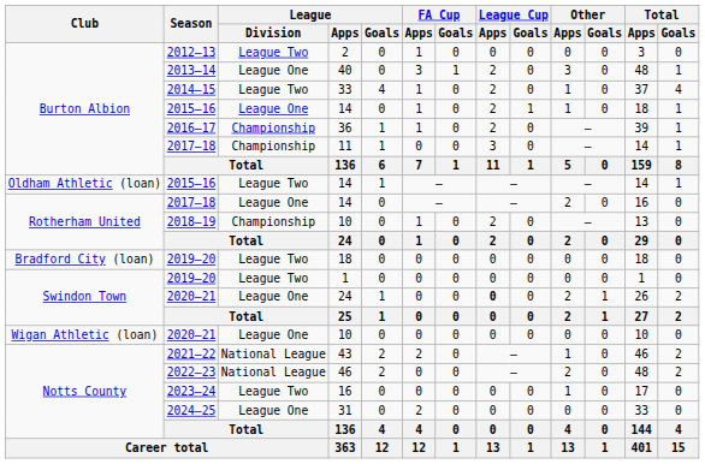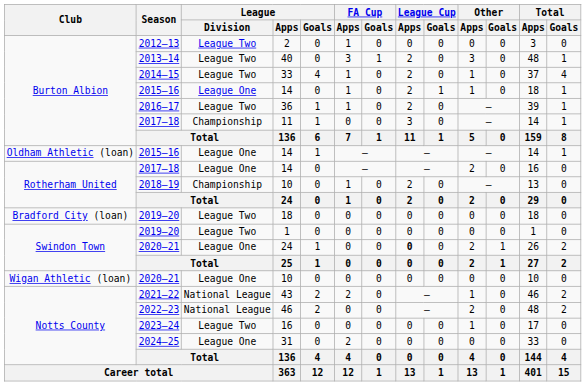 <table class=wikitable style=text-align:center>
 <tr>
 <th rowspan=2>Club</th>
 <th rowspan=2>Season</th>
 <th colspan=3>League</th>
 <th colspan=2><a href='#'>FA Cup</a></th>
 <th colspan=2><a href='#'>League Cup</a></th>
 <th colspan=2>Other</th>
 <th colspan=2>Total</th>
 </tr>
 <tr>
 <th>Division</th>
 <th>Apps</th>
 <th>Goals</th>
 <th>Apps</th>
 <th>Goals</th>
 <th>Apps</th>
 <th>Goals</th>
 <th>Apps</th>
 <th>Goals</th>
 <th>Apps</th>
 <th>Goals</th>
 </tr>
 <tr>
 <td rowspan=7><a href='#'>Burton Albion</a></td>
 <td><a href='#'>2012–13</a></td>
 <td><a href='#'>League Two</a></td>
 <td>2</td>
 <td>0</td>
 <td>1</td>
 <td>0</td>
 <td>0</td>
 <td>0</td>
 <td>0</td>
 <td>0</td>
 <td>3</td>
 <td>0</td>
 </tr>
 <tr>
 <td><a href='#'>2013–14</a></td>
-<td>League One</td>
+<td>League Two</td>
 <td>40</td>
 <td>0</td>
 <td>3</td>
 <td>1</td>
 <td>2</td>
 <td>0</td>
 <td>3</td>
 <td>0</td>
 <td>48</td>
 <td>1</td>
 </tr>
 <tr>
 <td><a href='#'>2014–15</a></td>
 <td>League Two</td>
 <td>33</td>
 <td>4</td>
 <td>1</td>
 <td>0</td>
 <td>2</td>
 <td>0</td>
 <td>1</td>
 <td>0</td>
 <td>37</td>
 <td>4</td>
 </tr>
 <tr>
 <td><a href='#'>2015–16</a></td>
 <td><a href='#'>League One</a></td>
 <td>14</td>
 <td>0</td>
 <td>1</td>
 <td>0</td>
 <td>2</td>
 <td>1</td>
 <td>1</td>
 <td>0</td>
 <td>18</td>
 <td>1</td>
 </tr>
 <tr>
 <td><a href='#'>2016–17</a></td>
-<td><a href='#'>Championship</a></td>
+<td>League Two</td>
 <td>36</td>
 <td>1</td>
 <td>1</td>
 <td>0</td>
 <td>2</td>
 <td>0</td>
 <td colspan=2>—</td>
 <td>39</td>
 <td>1</td>
 </tr>
 <tr>
 <td><a href='#'>2017–18</a></td>
 <td>Championship</td>
 <td>11</td>
 <td>1</td>
 <td>0</td>
 <td>0</td>
 <td>3</td>
 <td>0</td>
 <td colspan=2>—</td>
 <td>14</td>
 <td>1</td>
 </tr>
 <tr>
 <th colspan=2>Total</th>
 <th>136</th>
 <th>6</th>
 <th>7</th>
 <th>1</th>
 <th>11</th>
 <th>1</th>
 <th>5</th>
 <th>0</th>
 <th>159</th>
 <th>8</th>
 </tr>
 <tr>
 <td><a href='#'>Oldham Athletic</a> (loan)</td>
 <td><a href='#'>2015–16</a></td>
-<td>League Two</td>
+<td>League One</td>
 <td>14</td>
 <td>1</td>
 <td colspan=2>—</td>
 <td colspan=2>—</td>
 <td colspan=2>—</td>
 <td>14</td>
 <td>1</td>
 </tr>
 <tr>
 <td rowspan=3><a href='#'>Rotherham United</a></td>
 <td><a href='#'>2017–18</a></td>
 <td>League One</td>
 <td>14</td>
 <td>0</td>
 <td colspan=2>—</td>
 <td colspan=2>—</td>
 <td>2</td>
 <td>0</td>
 <td>16</td>
 <td>0</td>
 </tr>
 <tr>
 <td><a href='#'>2018–19</a></td>
 <td>Championship</td>
 <td>10</td>
 <td>0</td>
 <td>1</td>
 <td>0</td>
 <td>2</td>
 <td>0</td>
 <td colspan=2>—</td>
 <td>13</td>
 <td>0</td>
 </tr>
 <tr>
 <th colspan=2>Total</th>
 <th>24</th>
 <th>0</th>
 <th>1</th>
 <th>0</th>
 <th>2</th>
 <th>0</th>
 <th>2</th>
 <th>0</th>
 <th>29</th>
 <th>0</th>
 </tr>
 <tr>
 <td><a href='#'>Bradford City</a> (loan)</td>
 <td><a href='#'>2019–20</a></td>
 <td>League Two</td>
 <td>18</td>
 <td>0</td>
 <td>0</td>
 <td>0</td>
 <td>0</td>
 <td>0</td>
 <td>0</td>
 <td>0</td>
 <td>18</td>
 <td>0</td>
 </tr>
 <tr>
 <td rowspan=3><a href='#'>Swindon Town</a></td>
 <td><a href='#'>2019–20</a></td>
 <td>League Two</td>
 <td>1</td>
 <td>0</td>
 <td>0</td>
 <td>0</td>
 <td>0</td>
 <td>0</td>
 <td>0</td>
 <td>0</td>
 <td>1</td>
 <td>0</td>
 </tr>
 <tr>
 <td><a href='#'>2020–21</a></td>
 <td>League One</td>
 <td>24</td>
 <td>1</td>
 <td>0</td>
 <td>0</td>
 <td><strong>0</strong></td>
 <td>0</td>
 <td>2</td>
 <td>1</td>
 <td>26</td>
 <td>2</td>
 </tr>
 <tr>
 <th colspan=2>Total</th>
 <th>25</th>
 <th>1</th>
 <th>0</th>
 <th>0</th>
 <th>0</th>
 <th>0</th>
 <th>2</th>
 <th>1</th>
 <th>27</th>
 <th>2</th>
 </tr>
 <tr>
 <td><a href='#'>Wigan Athletic</a> (loan)</td>
 <td><a href='#'>2020–21</a></td>
 <td>League One</td>
 <td>10</td>
 <td>0</td>
 <td>0</td>
 <td>0</td>
 <td>0</td>
 <td>0</td>
 <td>0</td>
 <td>0</td>
 <td>10</td>
 <td>0</td>
 </tr>
 <tr>
 <td rowspan="5"><a href='#'>Notts County</a></td>
 <td><a href='#'>2021–22</a></td>
 <td>National League</td>
 <td>43</td>
 <td>2</td>
 <td>2</td>
 <td>0</td>
 <td colspan=2>—</td>
 <td>1</td>
 <td>0</td>
 <td>46</td>
 <td>2</td>
 </tr>
 <tr>
 <td><a href='#'>2022–23</a></td>
 <td>National League</td>
 <td>46</td>
 <td>2</td>
 <td>0</td>
 <td>0</td>
 <td colspan=2>—</td>
 <td>2</td>
 <td>0</td>
 <td>48</td>
 <td>2</td>
 </tr>
 <tr>
 <td><a href='#'>2023–24</a></td>
 <td>League Two</td>
 <td>16</td>
 <td>0</td>
 <td>0</td>
 <td>0</td>
 <td>0</td>
 <td>0</td>
 <td>1</td>
 <td>0</td>
 <td>17</td>
 <td>0</td>
 </tr>
 <tr>
 <td><a href='#'>2024–25</a></td>
 <td>League One</td>
 <td>31</td>
 <td>0</td>
 <td>2</td>
 <td>0</td>
 <td>0</td>
 <td>0</td>
 <td>0</td>
 <td>0</td>
 <td>33</td>
 <td>0</td>
 </tr>
 <tr>
 <th colspan="2">Total</th>
 <th>136</th>
 <th>4</th>
 <th>4</th>
 <th>0</th>
 <th>0</th>
 <th>0</th>
 <th>4</th>
 <th>0</th>
 <th>144</th>
 <th>4</th>
 </tr>
 <tr>
 <th colspan="3">Career total</th>
 <th>363</th>
 <th>12</th>
 <th>12</th>
 <th>1</th>
 <th>13</th>
 <th>1</th>
 <th>13</th>
 <th>1</th>
 <th>401</th>
 <th>15</th>
 </tr>
 </table>
